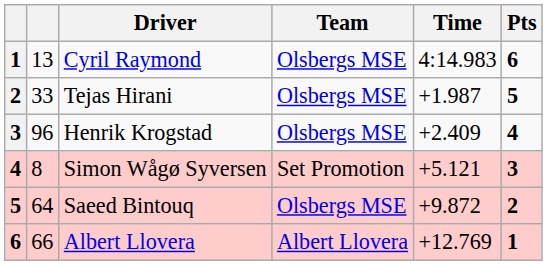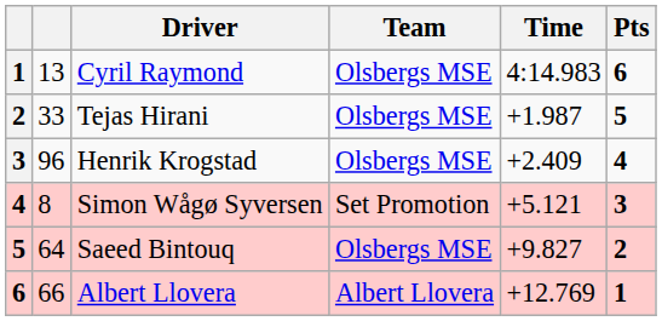 <table class=wikitable style="font-size:95%">
 <tr>
 <th></th>
 <th></th>
 <th>Driver</th>
 <th>Team</th>
 <th>Time</th>
 <th>Pts</th>
 </tr>
 <tr>
 <th>1</th>
 <td>13</td>
 <td> <a href='#'>Cyril Raymond</a></td>
 <td><a href='#'>Olsbergs MSE</a></td>
 <td>4:14.983</td>
 <td><strong>6</strong></td>
 </tr>
 <tr>
 <th>2</th>
 <td>33</td>
 <td> Tejas Hirani</td>
 <td><a href='#'>Olsbergs MSE</a></td>
 <td>+1.987</td>
 <td><strong>5</strong></td>
 </tr>
 <tr>
 <th>3</th>
 <td>96</td>
 <td> Henrik Krogstad</td>
 <td><a href='#'>Olsbergs MSE</a></td>
 <td>+2.409</td>
 <td><strong>4</strong></td>
 </tr>
 <tr>
 <th style="background:#ffcccc;">4</th>
 <td style="background:#ffcccc;">8</td>
 <td style="background:#ffcccc;"> Simon Wågø Syversen</td>
 <td style="background:#ffcccc;">Set Promotion</td>
 <td style="background:#ffcccc;">+5.121</td>
 <td style="background:#ffcccc;"><strong>3</strong></td>
 </tr>
 <tr>
 <th style="background:#ffcccc;">5</th>
 <td style="background:#ffcccc;">64</td>
 <td style="background:#ffcccc;"> Saeed Bintouq</td>
 <td style="background:#ffcccc;"><a href='#'>Olsbergs MSE</a></td>
-<td style="background:#ffcccc;">+9.872</td>
+<td style="background:#ffcccc;">+9.827</td>
 <td style="background:#ffcccc;"><strong>2</strong></td>
 </tr>
 <tr>
 <th style="background:#ffcccc;">6</th>
 <td style="background:#ffcccc;">66</td>
 <td style="background:#ffcccc;"> <a href='#'>Albert Llovera</a></td>
 <td style="background:#ffcccc;"><a href='#'>Albert Llovera</a></td>
 <td style="background:#ffcccc;">+12.769</td>
 <td style="background:#ffcccc;"><strong>1</strong></td>
 </tr>
 </table>
